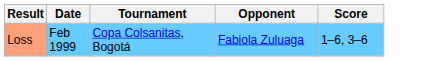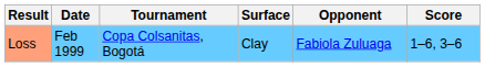 <table class="wikitable">
 <tr>
 <th style="width:40px">Result</th>
 <th style="width:50px">Date</th>
 <th style="width:160px">Tournament</th>
+<th style="width:50px">Surface</th>
 <th style="width:130px">Opponent</th>
 <th style="width:80px">Score</th>
 </tr>
 <tr style="background:#66CCFF;">
 <td style="background:#ffa07a;">Loss</td>
 <td>Feb 1999</td>
 <td><a href='#'>Copa Colsanitas</a>, <br>Bogotá</td>
+<td>Clay</td>
 <td> <a href='#'>Fabiola Zuluaga</a></td>
 <td>1–6, 3–6</td>
 </tr>
 </table>
